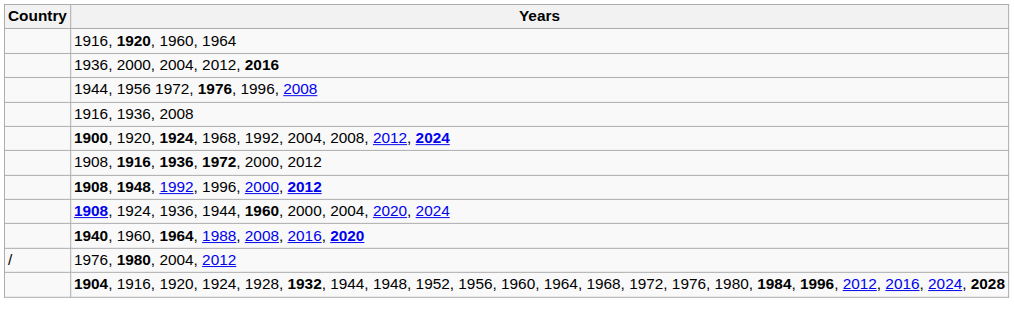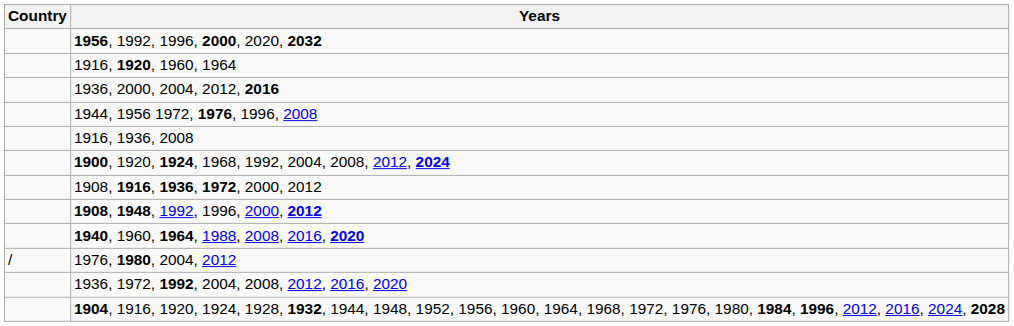 <table class="wikitable">
 <tr>
 <th>Country</th>
 <th>Years</th>
+</tr>
+<tr>
+<td></td>
+<td><strong>1956</strong>, 1992, 1996, <strong>2000</strong>, 2020, <strong>2032</strong></td>
 </tr>
 <tr>
 <td></td>
 <td>1916, <strong>1920</strong>, 1960, 1964</td>
 </tr>
 <tr>
 <td></td>
 <td>1936, 2000, 2004, 2012, <strong>2016</strong></td>
 </tr>
 <tr>
 <td></td>
 <td>1944, 1956 1972, <strong>1976</strong>, 1996, <a href='#'>2008</a></td>
 </tr>
 <tr>
 <td></td>
 <td>1916, 1936, 2008</td>
 </tr>
 <tr>
 <td></td>
 <td><strong>1900</strong>, 1920, <strong>1924</strong>, 1968, 1992, 2004, 2008, <a href='#'>2012</a>, <a href='#'><strong>2024</strong></a></td>
 </tr>
 <tr>
 <td></td>
 <td>1908, <strong>1916</strong>, <strong>1936</strong>, <strong>1972</strong>, 2000, 2012</td>
 </tr>
 <tr>
 <td></td>
 <td><strong>1908</strong>, <strong>1948</strong>, <a href='#'>1992</a>, 1996, <a href='#'>2000</a>, <strong><a href='#'>2012</a></strong></td>
 </tr>
 <tr>
 <td></td>
-<td><strong><a href='#'>1908</a></strong>, 1924, 1936, 1944, <strong>1960</strong>, 2000, 2004, <a href='#'>2020</a>, <a href='#'>2024</a></td>
-</tr>
-<tr>
-<td></td>
 <td><strong>1940</strong>, 1960, <strong>1964</strong>, <a href='#'>1988</a>, <a href='#'>2008</a>, <a href='#'>2016</a>, <strong><a href='#'>2020</a></strong></td>
 </tr>
 <tr>
 <td>/</td>
 <td>1976, <strong>1980</strong>, 2004, <a href='#'>2012</a></td>
 </tr>
 <tr>
 <td></td>
+<td>1936, 1972, <strong>1992</strong>, 2004, 2008, <a href='#'>2012</a>, <a href='#'>2016</a>, <a href='#'>2020</a></td>
+</tr>
+<tr>
+<td></td>
 <td><strong>1904</strong>, 1916, 1920, 1924, 1928, <strong>1932</strong>, 1944, 1948, 1952, 1956, 1960, 1964, 1968, 1972, 1976, 1980, <strong>1984</strong>, <strong>1996</strong>, <a href='#'>2012</a>, <a href='#'>2016</a>, <a href='#'>2024</a>, <strong>2028</strong></td>
 </tr>
 </table>
